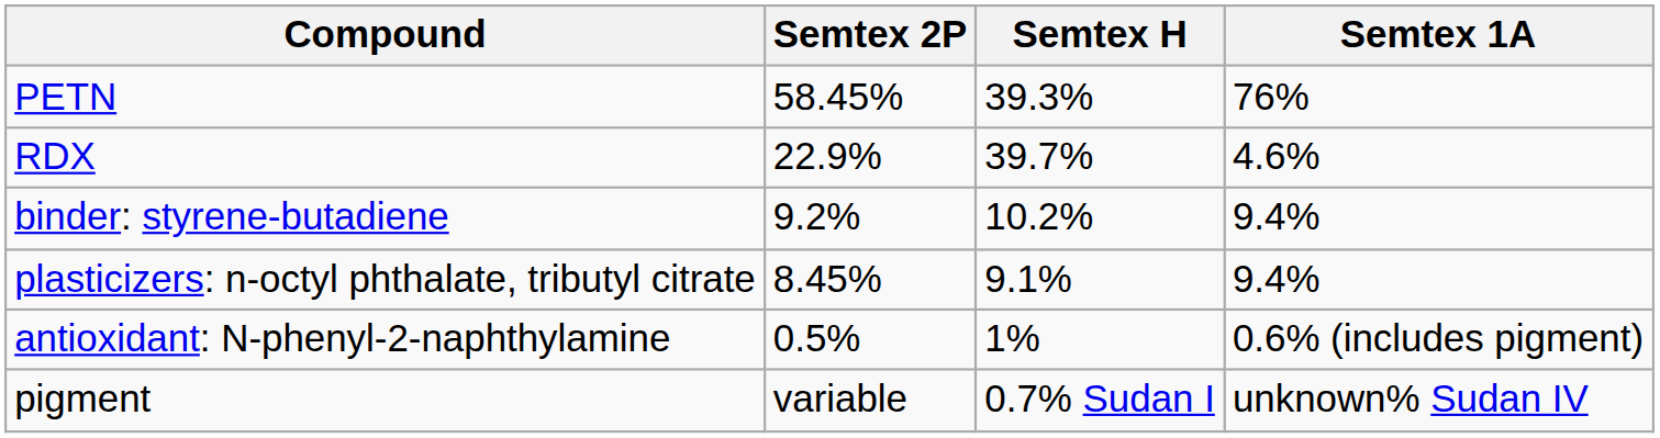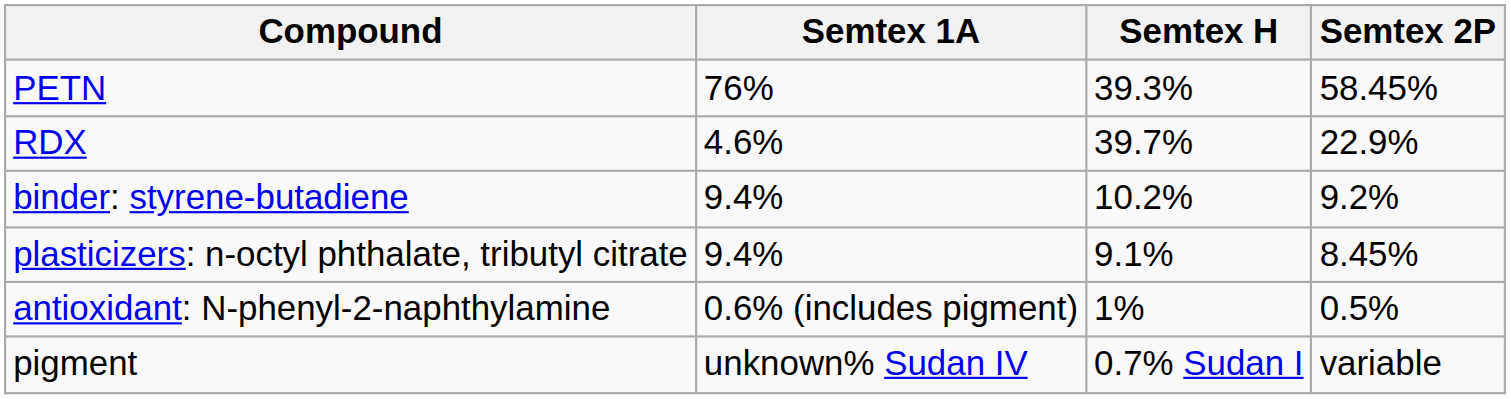 <table class="wikitable">
 <tr>
 <th>Compound</th>
+<th>Semtex 1A</th>
+<th>Semtex H</th>
 <th>Semtex 2P</th>
-<th>Semtex H</th>
-<th>Semtex 1A</th>
 </tr>
 <tr>
 <td><a href='#'>PETN</a></td>
+<td>76%</td>
+<td>39.3%</td>
 <td>58.45%</td>
-<td>39.3%</td>
-<td>76%</td>
 </tr>
 <tr>
 <td><a href='#'>RDX</a></td>
+<td>4.6%</td>
+<td>39.7%</td>
 <td>22.9%</td>
-<td>39.7%</td>
-<td>4.6%</td>
 </tr>
 <tr>
 <td><a href='#'>binder</a>: <a href='#'>styrene-butadiene</a></td>
+<td>9.4%</td>
+<td>10.2%</td>
 <td>9.2%</td>
-<td>10.2%</td>
-<td>9.4%</td>
 </tr>
 <tr>
 <td><a href='#'>plasticizers</a>: n-octyl phthalate, tributyl citrate</td>
+<td>9.4%</td>
+<td>9.1%</td>
 <td>8.45%</td>
-<td>9.1%</td>
-<td>9.4%</td>
 </tr>
 <tr>
 <td><a href='#'>antioxidant</a>: N-phenyl-2-naphthylamine</td>
+<td>0.6% (includes pigment)</td>
+<td>1%</td>
 <td>0.5%</td>
-<td>1%</td>
-<td>0.6% (includes pigment)</td>
 </tr>
 <tr>
 <td>pigment</td>
+<td>unknown% <a href='#'>Sudan IV</a></td>
+<td>0.7% <a href='#'>Sudan I</a></td>
 <td>variable</td>
-<td>0.7% <a href='#'>Sudan I</a></td>
-<td>unknown% <a href='#'>Sudan IV</a></td>
 </tr>
 </table>
